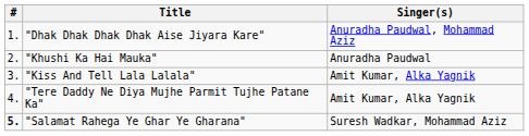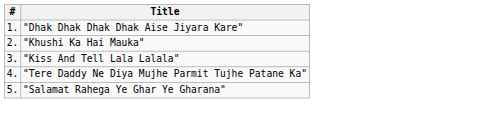 <table class="wikitable" style="font-size:95%;">
 <tr>
 <th>#</th>
 <th>Title</th>
-<th>Singer(s)</th>
 </tr>
 <tr>
 <td>1.</td>
 <td>"Dhak Dhak Dhak Dhak Aise Jiyara Kare"</td>
-<td><a href='#'>Anuradha Paudwal</a>, <a href='#'>Mohammad Aziz</a></td>
 </tr>
 <tr>
 <td>2.</td>
 <td>"Khushi Ka Hai Mauka"</td>
-<td>Anuradha Paudwal</td>
 </tr>
 <tr>
 <td>3.</td>
 <td>"Kiss And Tell Lala Lalala"</td>
-<td>Amit Kumar, <a href='#'>Alka Yagnik</a></td>
 </tr>
 <tr>
 <td>4.</td>
 <td>"Tere Daddy Ne Diya Mujhe Parmit Tujhe Patane Ka"</td>
-<td>Amit Kumar, Alka Yagnik</td>
 </tr>
 <tr>
-<td><strong>5.</strong></td>
+<td>5.</td>
 <td>"Salamat Rahega Ye Ghar Ye Gharana"</td>
-<td>Suresh Wadkar, Mohammad Aziz</td>
 </tr>
 </table>
